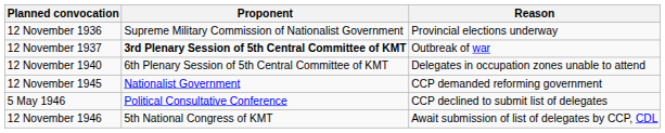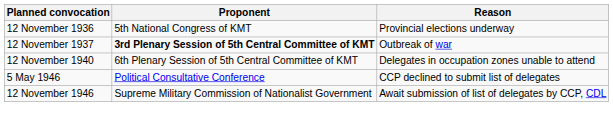 <table class="wikitable">
 <tr>
 <th>Planned convocation</th>
 <th>Proponent</th>
 <th>Reason</th>
 </tr>
 <tr>
 <td>12 November 1936</td>
-<td>Supreme Military Commission of Nationalist Government</td>
+<td>5th National Congress of KMT</td>
 <td>Provincial elections underway</td>
 </tr>
 <tr>
 <td>12 November 1937</td>
 <td><strong>3rd Plenary Session of 5th Central Committee of KMT</strong></td>
 <td>Outbreak of <a href='#'>war</a></td>
 </tr>
 <tr>
 <td>12 November 1940</td>
 <td>6th Plenary Session of 5th Central Committee of KMT</td>
 <td>Delegates in occupation zones unable to attend</td>
 </tr>
 <tr>
-<td>12 November 1945</td>
-<td><a href='#'>Nationalist Government</a></td>
-<td>CCP demanded reforming government</td>
-</tr>
-<tr>
 <td>5 May 1946</td>
 <td><a href='#'>Political Consultative Conference</a></td>
 <td>CCP declined to submit list of delegates</td>
 </tr>
 <tr>
 <td>12 November 1946</td>
-<td>5th National Congress of KMT</td>
+<td>Supreme Military Commission of Nationalist Government</td>
 <td>Await submission of list of delegates by CCP, <a href='#'>CDL</a></td>
 </tr>
 </table>
